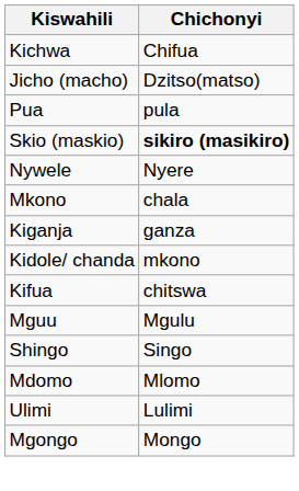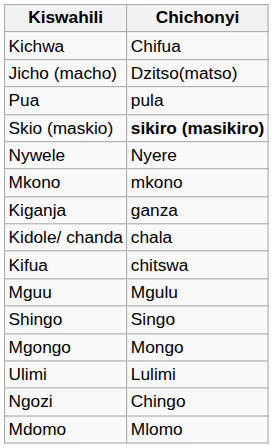 <table class="wikitable">
 <tr>
 <th>Kiswahili</th>
 <th>Chichonyi</th>
 </tr>
 <tr>
 <td>Kichwa</td>
 <td>Chifua</td>
 </tr>
 <tr>
 <td>Jicho (macho)</td>
 <td>Dzitso(matso)</td>
 </tr>
 <tr>
 <td>Pua</td>
 <td>pula</td>
 </tr>
 <tr>
 <td>Skio (maskio)</td>
 <td><strong>sikiro (masikiro)</strong></td>
 </tr>
 <tr>
 <td>Nywele</td>
 <td>Nyere</td>
 </tr>
 <tr>
 <td>Mkono</td>
-<td>chala</td>
+<td>mkono</td>
 </tr>
 <tr>
 <td>Kiganja</td>
 <td>ganza</td>
 </tr>
 <tr>
 <td>Kidole/ chanda</td>
-<td>mkono</td>
+<td>chala</td>
 </tr>
 <tr>
 <td>Kifua</td>
 <td>chitswa</td>
 </tr>
 <tr>
 <td>Mguu</td>
 <td>Mgulu</td>
 </tr>
 <tr>
 <td>Shingo</td>
 <td>Singo</td>
 </tr>
 <tr>
-<td>Mdomo</td>
-<td>Mlomo</td>
+<td>Mgongo</td>
+<td>Mongo</td>
 </tr>
 <tr>
 <td>Ulimi</td>
 <td>Lulimi</td>
 </tr>
 <tr>
-<td>Mgongo</td>
-<td>Mongo</td>
+<td>Ngozi</td>
+<td>Chingo</td>
+</tr>
+<tr>
+<td>Mdomo</td>
+<td>Mlomo</td>
 </tr>
 </table>
